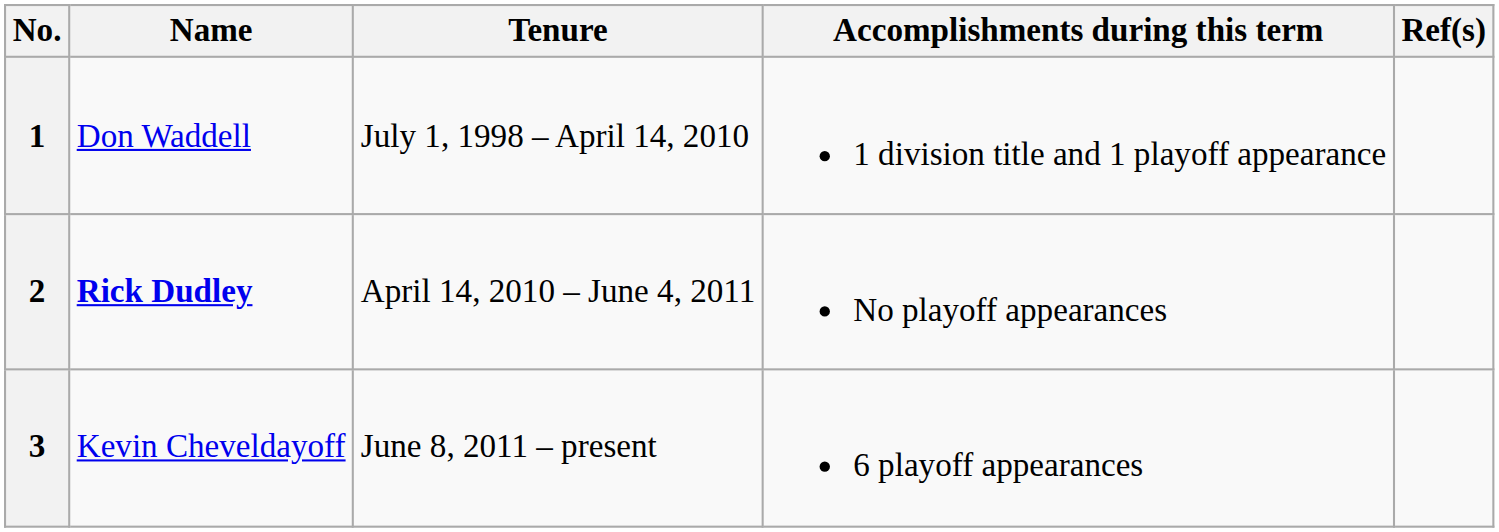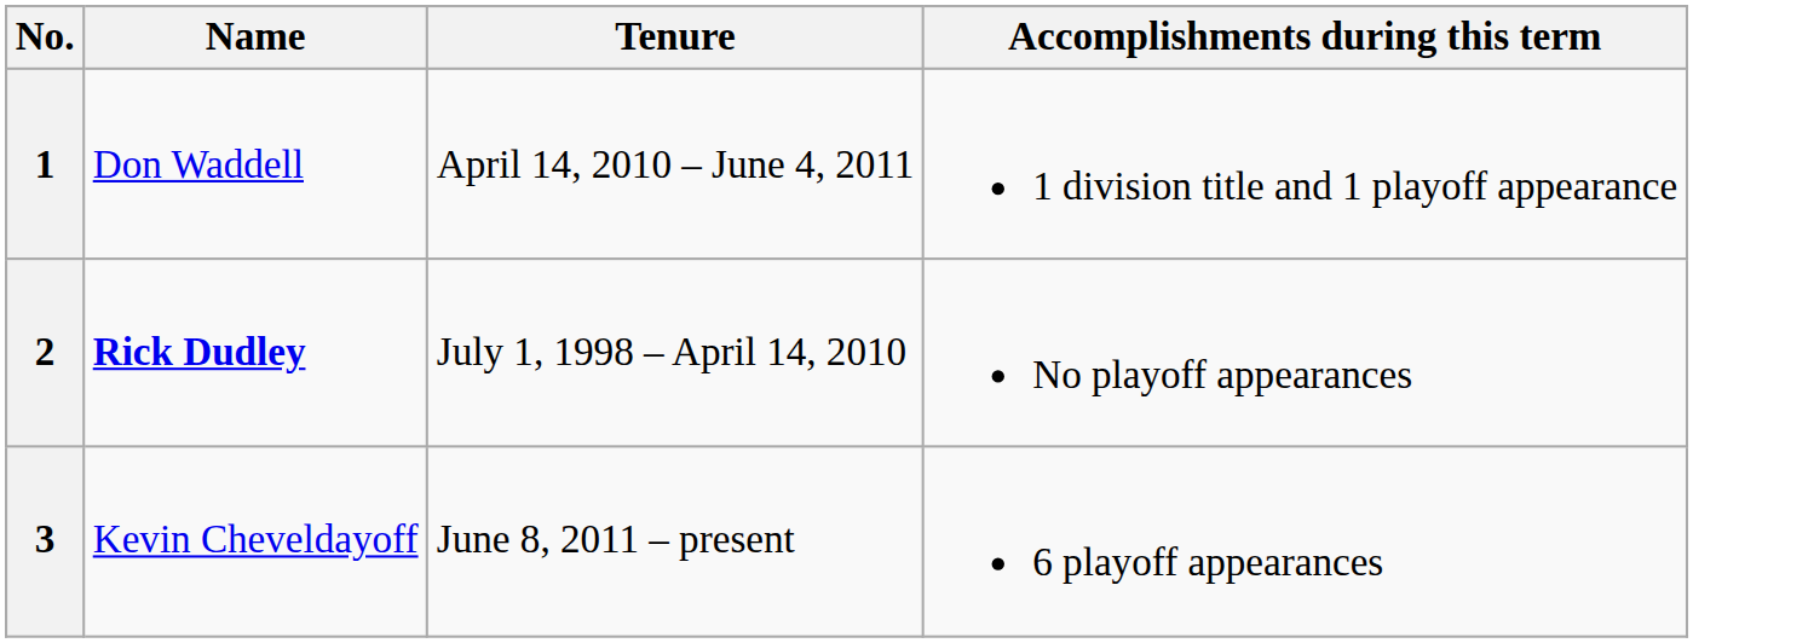 <table class="wikitable">
 <tr>
 <th scope="col">No.</th>
 <th scope="col">Name</th>
 <th scope="col">Tenure</th>
 <th scope="col">Accomplishments during this term</th>
-<th scope="col">Ref(s)</th>
 </tr>
 <tr>
 <th scope="row">1</th>
 <td><a href='#'>Don Waddell</a></td>
-<td>July 1, 1998 – April 14, 2010</td>
+<td>April 14, 2010 – June 4, 2011</td>
 <td><br><ul><li>1 division title and 1 playoff appearance</li></ul></td>
-<td></td>
 </tr>
 <tr>
 <th scope="row">2</th>
 <td><strong><a href='#'>Rick Dudley</a></strong></td>
-<td>April 14, 2010 – June 4, 2011</td>
+<td>July 1, 1998 – April 14, 2010</td>
 <td><br><ul><li>No playoff appearances</li></ul></td>
-<td></td>
 </tr>
 <tr>
 <th scope="row">3</th>
 <td><a href='#'>Kevin Cheveldayoff</a></td>
 <td>June 8, 2011 – present</td>
 <td><br><ul><li>6 playoff appearances</li></ul></td>
-<td></td>
 </tr>
 </table>
